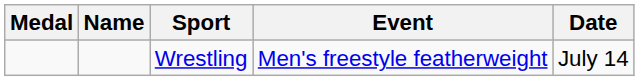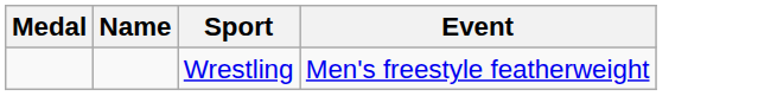 <table class="wikitable sortable" style="font-size:95%">
 <tr>
 <th>Medal</th>
 <th>Name</th>
 <th>Sport</th>
 <th>Event</th>
-<th>Date</th>
 </tr>
 <tr>
 <td></td>
 <td></td>
 <td><a href='#'>Wrestling</a></td>
 <td><a href='#'>Men's freestyle featherweight</a></td>
-<td>July 14</td>
 </tr>
 </table>
